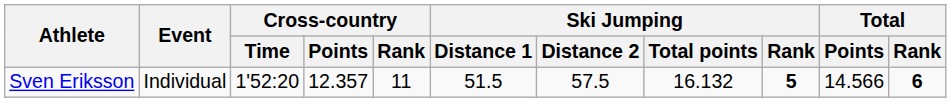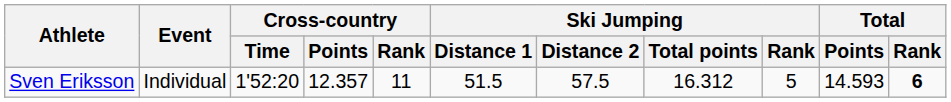 <table class="wikitable" style="font-size:90%">
 <tr>
 <th rowspan="2">Athlete</th>
 <th rowspan="2">Event</th>
 <th colspan="3">Cross-country</th>
 <th colspan="4">Ski Jumping</th>
 <th colspan="2">Total</th>
 </tr>
 <tr>
 <th>Time</th>
 <th>Points</th>
 <th>Rank</th>
 <th>Distance 1</th>
 <th>Distance 2</th>
 <th>Total points</th>
 <th>Rank</th>
 <th>Points</th>
 <th>Rank</th>
 </tr>
 <tr>
 <td><a href='#'>Sven Eriksson</a></td>
 <td>Individual</td>
 <td align="center">1'52:20</td>
 <td align="center">12.357</td>
 <td align="center">11</td>
 <td align="center">51.5</td>
 <td align="center">57.5</td>
-<td align="center">16.132</td>
-<td align="center"><strong>5</strong></td>
-<td align="center">14.566</td>
+<td align="center">16.312</td>
+<td align="center">5</td>
+<td align="center">14.593</td>
 <td align="center"><strong>6</strong></td>
 </tr>
 </table>
